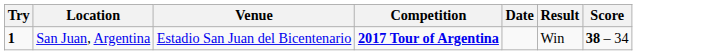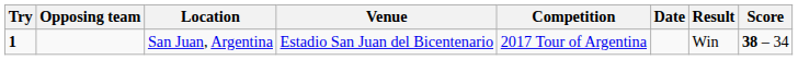 <table class="wikitable" style="font-size:100%">
 <tr>
 <th>Try</th>
+<th>Opposing team</th>
 <th>Location</th>
 <th>Venue</th>
 <th>Competition</th>
 <th>Date</th>
 <th>Result</th>
 <th>Score</th>
 </tr>
 <tr>
 <td><strong>1</strong></td>
+<td></td>
 <td><a href='#'>San Juan</a>, <a href='#'>Argentina</a></td>
 <td><a href='#'>Estadio San Juan del Bicentenario</a></td>
-<td><strong><a href='#'>2017 Tour of Argentina</a></strong></td>
+<td><a href='#'>2017 Tour of Argentina</a></td>
 <td></td>
 <td>Win</td>
 <td><strong>38</strong> – 34</td>
 </tr>
 </table>
